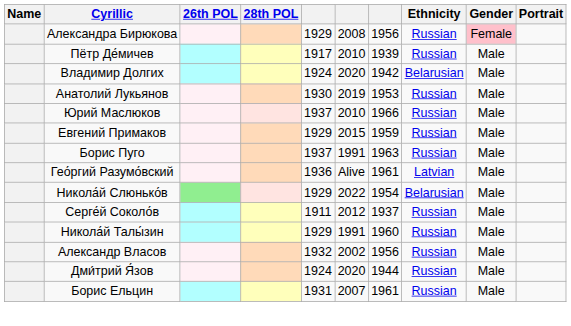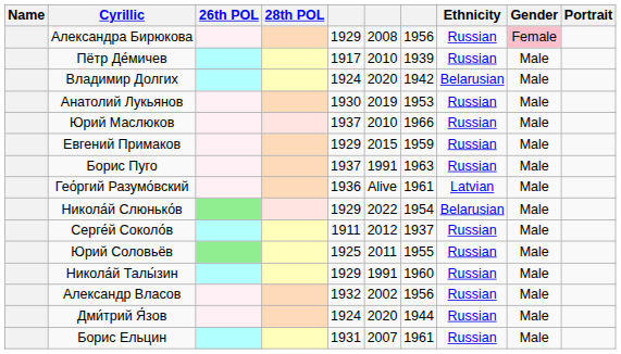 <table class="wikitable sortable" style=text-align:center>
 <tr>
 <th scope="col">Name</th>
 <th scope="col" class="unsortable"><a href='#'>Cyrillic</a></th>
 <th scope="col"><a href='#'>26th POL</a></th>
 <th scope="col"><a href='#'>28th POL</a></th>
 <th scope="col"></th>
 <th scope="col"></th>
 <th scope="col"></th>
 <th scope="col">Ethnicity</th>
 <th scope="col">Gender</th>
 <th scope="col" class="unsortable">Portrait</th>
 </tr>
 <tr>
 <th align="center" scope="row" style="font-weight:normal;"></th>
 <td>Александра Бирюкова</td>
 <td bgcolor = LavenderBlush></td>
 <td bgcolor = PeachPuff></td>
 <td>1929</td>
 <td>2008</td>
 <td>1956</td>
 <td><a href='#'>Russian</a></td>
 <td style="background: Pink">Female</td>
 <td></td>
 </tr>
 <tr>
 <th align="center" scope="row" style="font-weight:normal;"></th>
 <td>Пётр Де́мичев</td>
 <td bgcolor = #B2FFFF></td>
 <td bgcolor = ffffbb></td>
 <td>1917</td>
 <td>2010</td>
 <td>1939</td>
 <td><a href='#'>Russian</a></td>
 <td>Male</td>
 <td></td>
 </tr>
 <tr>
 <th align="center" scope="row" style="font-weight:normal;"></th>
 <td>Владимир Долгих</td>
 <td bgcolor = #B2FFFF></td>
 <td bgcolor = ffffbb></td>
 <td>1924</td>
 <td>2020</td>
 <td>1942</td>
 <td><a href='#'>Belarusian</a></td>
 <td>Male</td>
 <td></td>
 </tr>
 <tr>
 <th align="center" scope="row" style="font-weight:normal;"></th>
 <td>Анатолий Лукьянов</td>
 <td bgcolor = LavenderBlush></td>
 <td bgcolor = PeachPuff></td>
 <td>1930</td>
 <td>2019</td>
 <td>1953</td>
 <td><a href='#'>Russian</a></td>
 <td>Male</td>
 <td></td>
 </tr>
 <tr>
 <th align="center" scope="row" style="font-weight:normal;"></th>
 <td>Юрий Маслюков</td>
 <td bgcolor = LavenderBlush></td>
 <td bgcolor = MistyRose></td>
 <td>1937</td>
 <td>2010</td>
 <td>1966</td>
 <td><a href='#'>Russian</a></td>
 <td>Male</td>
 <td></td>
 </tr>
 <tr>
 <th align="center" scope="row" style="font-weight:normal;"></th>
 <td>Евгений Примаков</td>
 <td bgcolor = LavenderBlush></td>
 <td bgcolor = PeachPuff></td>
 <td>1929</td>
 <td>2015</td>
 <td>1959</td>
 <td><a href='#'>Russian</a></td>
 <td>Male</td>
 <td></td>
 </tr>
 <tr>
 <th align="center" scope="row" style="font-weight:normal;"></th>
 <td>Борис Пуго</td>
 <td bgcolor = LavenderBlush></td>
 <td bgcolor = PeachPuff></td>
 <td>1937</td>
 <td>1991</td>
 <td>1963</td>
 <td><a href='#'>Russian</a></td>
 <td>Male</td>
 <td></td>
 </tr>
 <tr>
 <th align="center" scope="row" style="font-weight:normal;"></th>
 <td>Гео́ргий Разумо́вский</td>
 <td bgcolor = LavenderBlush></td>
 <td bgcolor = PeachPuff></td>
 <td>1936</td>
 <td>Alive</td>
 <td>1961</td>
 <td><a href='#'>Latvian</a></td>
 <td>Male</td>
 <td></td>
 </tr>
 <tr>
 <th align="center" scope="row" style="font-weight:normal;"></th>
 <td>Никола́й Слюнько́в</td>
 <td bgcolor = LightGreen></td>
 <td bgcolor = MistyRose></td>
 <td>1929</td>
 <td>2022</td>
 <td>1954</td>
 <td><a href='#'>Belarusian</a></td>
 <td>Male</td>
 <td></td>
 </tr>
 <tr>
 <th align="center" scope="row" style="font-weight:normal;"></th>
 <td>Серге́й Соколо́в</td>
 <td bgcolor = #B2FFFF></td>
 <td bgcolor = ffffbb></td>
 <td>1911</td>
 <td>2012</td>
 <td>1937</td>
 <td><a href='#'>Russian</a></td>
 <td>Male</td>
 <td></td>
 </tr>
 <tr>
 <th align="center" scope="row" style="font-weight:normal;"></th>
+<td>Юрий Соловьёв</td>
+<td bgcolor = LightGreen></td>
+<td bgcolor = ffffbb></td>
+<td>1925</td>
+<td>2011</td>
+<td>1955</td>
+<td><a href='#'>Russian</a></td>
+<td>Male</td>
+<td></td>
+</tr>
+<tr>
+<th align="center" scope="row" style="font-weight:normal;"></th>
 <td>Никола́й Талы́зин</td>
 <td bgcolor = #B2FFFF></td>
 <td bgcolor = ffffbb></td>
 <td>1929</td>
 <td>1991</td>
 <td>1960</td>
 <td><a href='#'>Russian</a></td>
 <td>Male</td>
 <td></td>
 </tr>
 <tr>
 <th align="center" scope="row" style="font-weight:normal;"></th>
 <td>Александр Власов</td>
 <td bgcolor = LavenderBlush></td>
 <td bgcolor = PeachPuff></td>
 <td>1932</td>
 <td>2002</td>
 <td>1956</td>
 <td><a href='#'>Russian</a></td>
 <td>Male</td>
 <td></td>
 </tr>
 <tr>
 <th align="center" scope="row" style="font-weight:normal;"></th>
 <td>Дми́трий Я́зов</td>
 <td bgcolor = LavenderBlush></td>
 <td bgcolor = PeachPuff></td>
 <td>1924</td>
 <td>2020</td>
 <td>1944</td>
 <td><a href='#'>Russian</a></td>
 <td>Male</td>
 <td></td>
 </tr>
 <tr>
 <th align="center" scope="row" style="font-weight:normal;"></th>
 <td>Борис Ельцин</td>
 <td bgcolor = #B2FFFF></td>
 <td bgcolor = ffffbb></td>
 <td>1931</td>
 <td>2007</td>
 <td>1961</td>
 <td><a href='#'>Russian</a></td>
 <td>Male</td>
 <td></td>
 </tr>
 </table>
